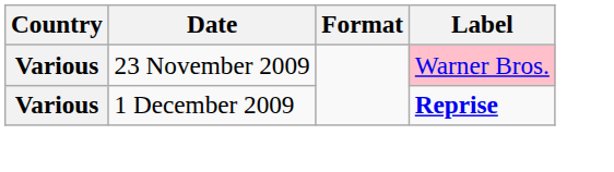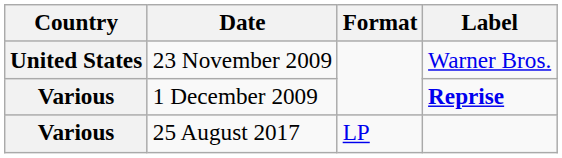 <table class="wikitable plainrowheaders">
 <tr>
 <th scope="col">Country</th>
 <th scope="col">Date</th>
 <th scope="col">Format</th>
 <th scope="col">Label</th>
 </tr>
 <tr>
-<th scope="row">Various</th>
+<th scope="row">United States</th>
 <td>23 November 2009</td>
 <td rowspan="2"></td>
-<td style="background: pink;"><a href='#'>Warner Bros.</a></td>
+<td><a href='#'>Warner Bros.</a></td>
 </tr>
 <tr>
 <th scope="row">Various</th>
 <td>1 December 2009</td>
 <td><strong><a href='#'>Reprise</a></strong></td>
 </tr>
+<tr>
+<th scope="row">Various</th>
+<td>25 August 2017</td>
+<td><a href='#'>LP</a></td>
+<td></td>
+</tr>
 </table>
